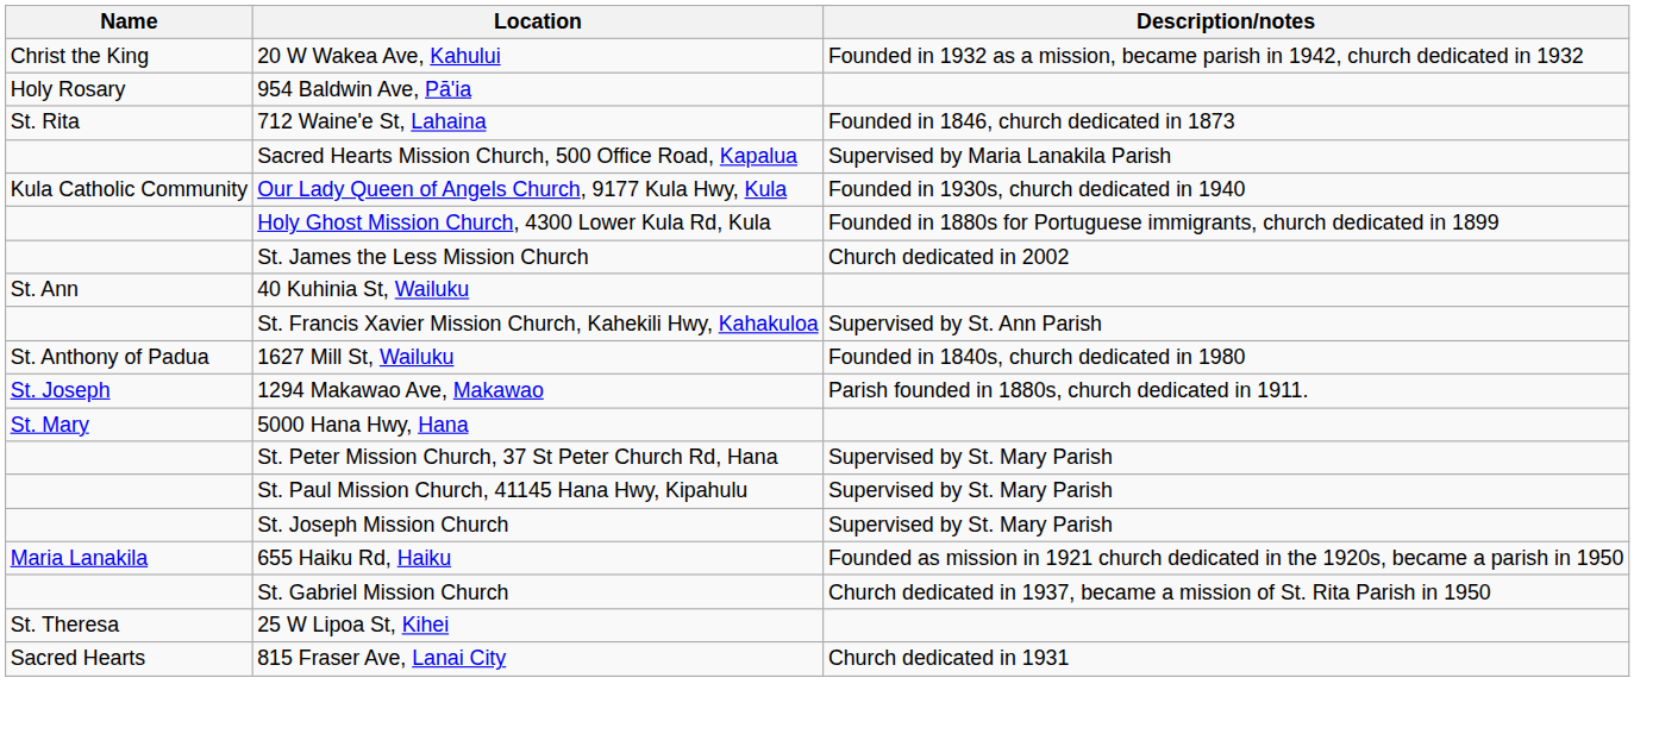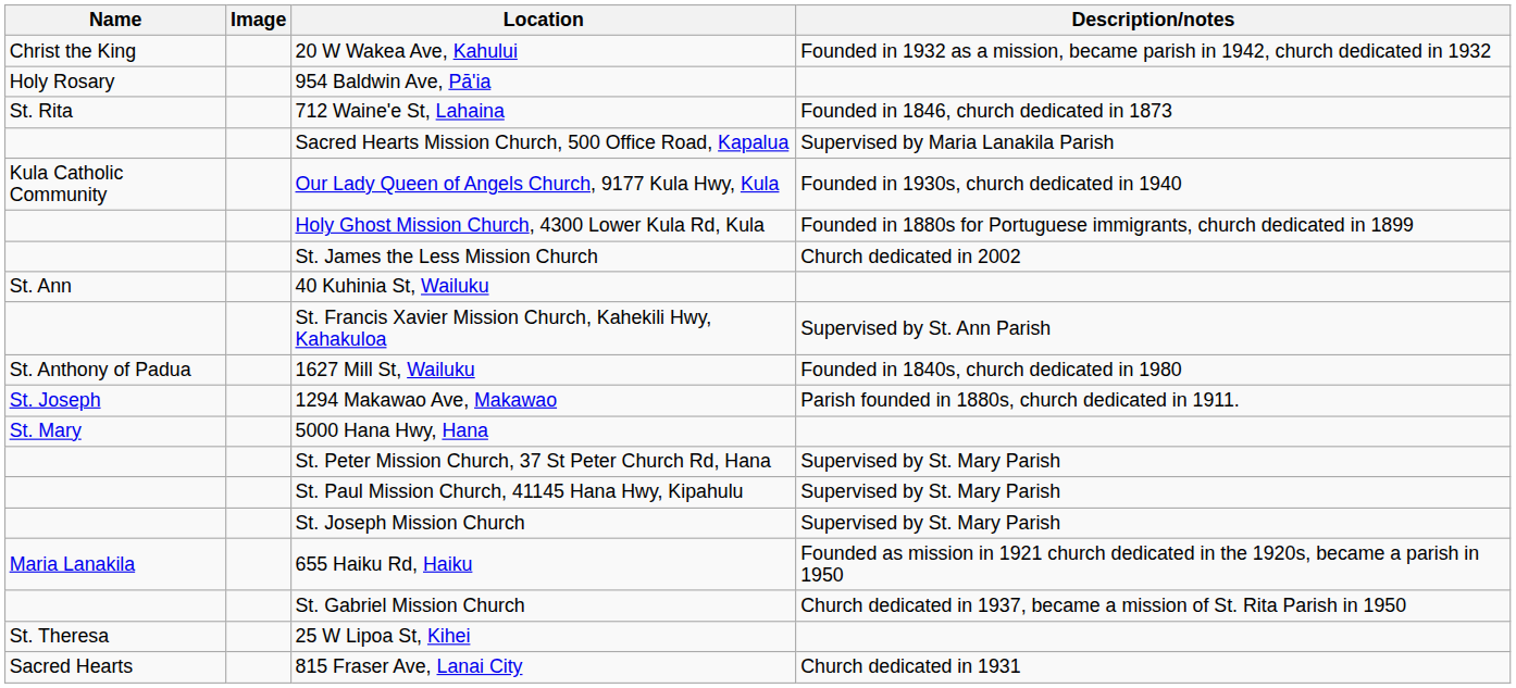 <table class="wikitable sortable">
 <tr>
 <th><strong>Name</strong></th>
+<th><strong>Image</strong></th>
 <th><strong>Location</strong></th>
 <th><strong>Description/notes</strong></th>
 </tr>
 <tr>
 <td>Christ the King</td>
+<td></td>
 <td>20 W Wakea Ave, <a href='#'>Kahului</a></td>
 <td>Founded in 1932 as a mission, became parish in 1942, church dedicated in 1932</td>
 </tr>
 <tr>
 <td>Holy Rosary</td>
+<td></td>
 <td>954 Baldwin Ave, <a href='#'>Pā'ia</a></td>
 <td></td>
 </tr>
 <tr>
 <td>St. Rita</td>
+<td></td>
 <td>712 Waine'e St, <a href='#'>Lahaina</a></td>
 <td>Founded in 1846, church dedicated in 1873</td>
 </tr>
 <tr>
+<td></td>
 <td></td>
 <td>Sacred Hearts Mission Church, 500 Office Road, <a href='#'>Kapalua</a></td>
 <td>Supervised by Maria Lanakila Parish</td>
 </tr>
 <tr>
 <td>Kula Catholic Community</td>
+<td></td>
 <td><a href='#'>Our Lady Queen of Angels Church</a>, 9177 Kula Hwy, <a href='#'>Kula</a></td>
 <td>Founded in 1930s, church dedicated in 1940</td>
 </tr>
 <tr>
+<td></td>
 <td></td>
 <td><a href='#'>Holy Ghost Mission Church</a>, 4300 Lower Kula Rd, Kula</td>
 <td>Founded in 1880s for Portuguese immigrants, church dedicated in 1899</td>
 </tr>
 <tr>
 <td></td>
+<td></td>
 <td>St. James the Less Mission Church</td>
 <td>Church dedicated in 2002</td>
 </tr>
 <tr>
 <td>St. Ann</td>
+<td></td>
 <td>40 Kuhinia St, <a href='#'>Wailuku</a></td>
 <td></td>
 </tr>
 <tr>
+<td></td>
 <td></td>
 <td>St. Francis Xavier Mission Church, Kahekili Hwy, <a href='#'>Kahakuloa</a></td>
 <td>Supervised by St. Ann Parish</td>
 </tr>
 <tr>
 <td>St. Anthony of Padua</td>
+<td></td>
 <td>1627 Mill St, <a href='#'>Wailuku</a></td>
 <td>Founded in 1840s, church dedicated in 1980</td>
 </tr>
 <tr>
 <td><a href='#'>St. Joseph</a></td>
+<td></td>
 <td>1294 Makawao Ave, <a href='#'>Makawao</a></td>
 <td>Parish founded in 1880s, church dedicated in 1911.</td>
 </tr>
 <tr>
 <td><a href='#'>St. Mary</a></td>
+<td></td>
 <td>5000 Hana Hwy, <a href='#'>Hana</a></td>
 <td></td>
 </tr>
 <tr>
+<td></td>
 <td></td>
 <td>St. Peter Mission Church, 37 St Peter Church Rd, Hana</td>
 <td>Supervised by St. Mary Parish</td>
 </tr>
 <tr>
 <td></td>
+<td></td>
 <td>St. Paul Mission Church, 41145 Hana Hwy, Kipahulu</td>
 <td>Supervised by St. Mary Parish</td>
 </tr>
 <tr>
+<td></td>
 <td></td>
 <td>St. Joseph Mission Church</td>
 <td>Supervised by St. Mary Parish</td>
 </tr>
 <tr>
 <td><a href='#'>Maria Lanakila</a></td>
+<td></td>
 <td>655 Haiku Rd, <a href='#'>Haiku</a></td>
 <td>Founded as mission in 1921 church dedicated in the 1920s, became a parish in 1950</td>
 </tr>
 <tr>
+<td></td>
 <td></td>
 <td>St. Gabriel Mission Church</td>
 <td>Church dedicated in 1937, became a mission of St. Rita Parish  in 1950</td>
 </tr>
 <tr>
 <td>St. Theresa</td>
+<td></td>
 <td>25 W Lipoa St, <a href='#'>Kihei</a></td>
 <td></td>
 </tr>
 <tr>
 <td>Sacred Hearts</td>
+<td></td>
 <td>815 Fraser Ave, <a href='#'>Lanai City</a></td>
 <td>Church dedicated in 1931</td>
 </tr>
 </table>
